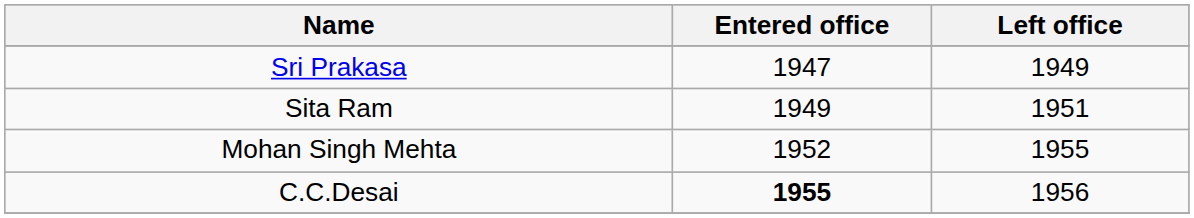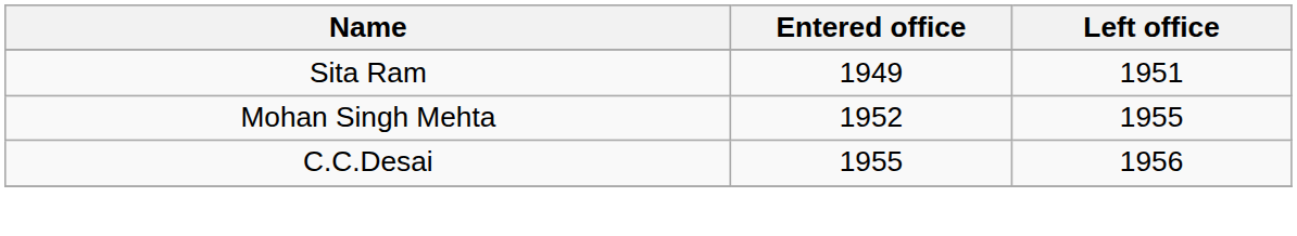 <table class="wikitable" style="text-align:center">
 <tr style="background:#cccccc">
 <th scope="col" style="width: 400px;">Name</th>
 <th scope="col" style="width: 150px;">Entered office</th>
 <th scope="col" style="width: 150px;">Left office</th>
 </tr>
 <tr>
-</tr>
-<tr>
-<td><a href='#'>Sri Prakasa</a></td>
-<td>1947</td>
-<td>1949</td>
 </tr>
 <tr>
 <td>Sita Ram</td>
 <td>1949</td>
 <td>1951</td>
 </tr>
 <tr>
 <td>Mohan Singh Mehta</td>
 <td>1952</td>
 <td>1955</td>
 </tr>
 <tr>
 <td>C.C.Desai</td>
-<td><strong>1955</strong></td>
+<td>1955</td>
 <td>1956</td>
 </tr>
 <tr>
 </tr>
 </table>
